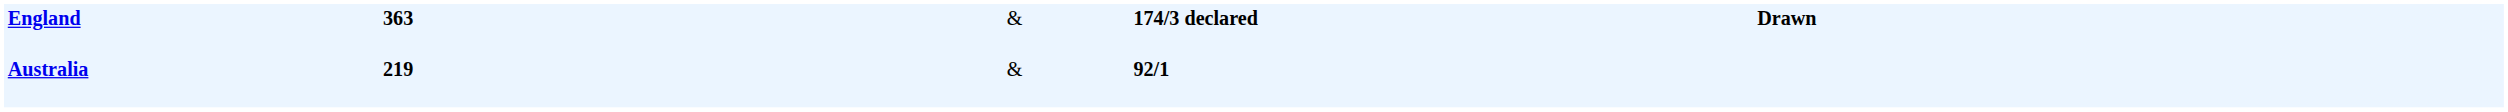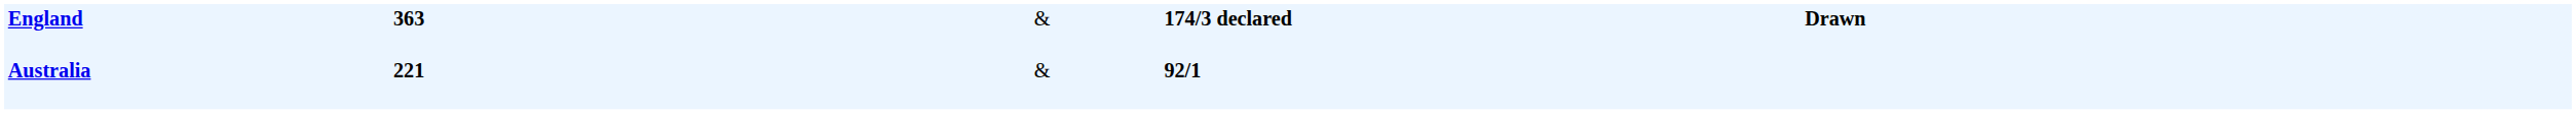 <table width="100%" style="background: #EBF5FF">
 <tr>
 <td width="15%" valign="top"> <strong><a href='#'>England</a></strong></td>
 <td width="25%" valign="top"><strong>363</strong><br><br></td>
 <td width="5%" valign="top">&</td>
 <td width="25%" valign="top"><strong>174/3 declared</strong><br></td>
 <td width="30%" valign="top" rowspan="2"><strong>Drawn</strong> <br><br></td>
 </tr>
 <tr>
 <td valign="top"> <strong><a href='#'>Australia</a></strong></td>
-<td valign="top"><strong>219</strong><br><br></td>
+<td valign="top"><strong>221</strong><br><br></td>
 <td valign="top">&</td>
 <td valign="top"><strong>92/1</strong><br><br></td>
 </tr>
 </table>
